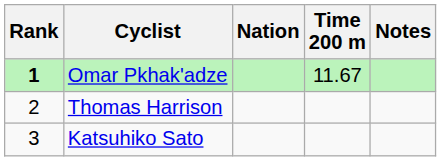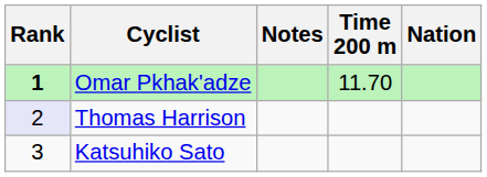 <table class="wikitable sortable" style="text-align:center">
 <tr>
 <th>Rank</th>
 <th>Cyclist</th>
+<th>Notes</th>
+<th>Time<br>200 m</th>
 <th>Nation</th>
-<th>Time<br>200 m</th>
-<th>Notes</th>
 </tr>
 <tr bgcolor=bbf3bb>
 <td><strong>1</strong></td>
 <td align=left><a href='#'>Omar Pkhak'adze</a></td>
+<td></td>
+<td>11.70</td>
 <td align=left></td>
-<td>11.67</td>
-<td></td>
 </tr>
 <tr>
-<td>2</td>
+<td style="background: lavender;">2</td>
 <td align=left><a href='#'>Thomas Harrison</a></td>
-<td align=left></td>
 <td></td>
 <td></td>
+<td align=left></td>
 </tr>
 <tr>
 <td>3</td>
 <td align=left><a href='#'>Katsuhiko Sato</a></td>
-<td align=left></td>
 <td></td>
 <td></td>
+<td align=left></td>
 </tr>
 </table>
